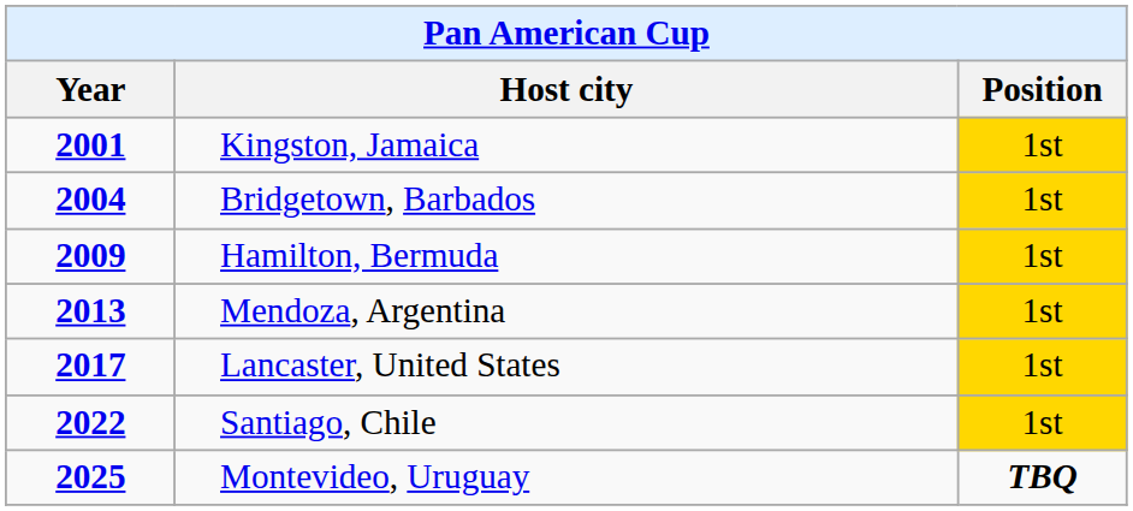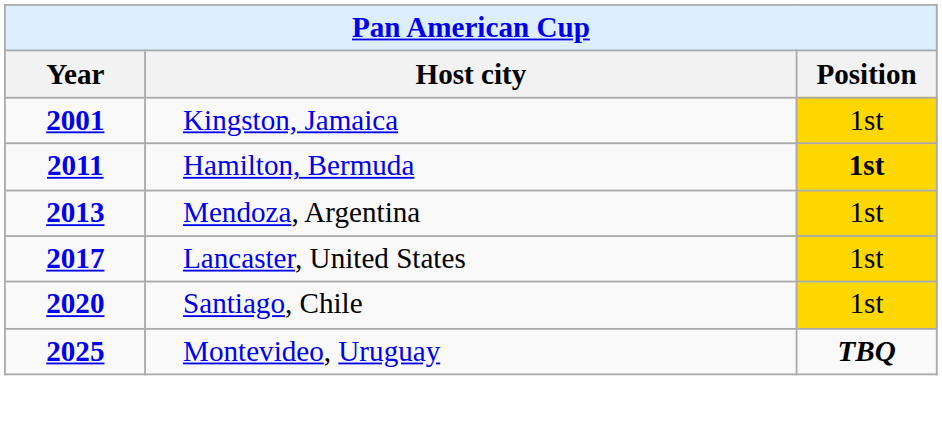 <table class="wikitable" style="text-align: center;">
 <tr>
 <th colspan=3 style="background-color: #ddeeff;"><a href='#'>Pan American Cup</a></th>
 </tr>
 <tr>
 <th style="width: 70px;">Year</th>
 <th style="width: 350px;">Host city</th>
 <th style="width: 70px;">Position</th>
 </tr>
 <tr>
 <td><strong><a href='#'>2001</a></strong></td>
 <td style="text-align: left; padding-left: 20px;"> <a href='#'>Kingston, Jamaica</a></td>
 <td style="background-color: gold;">1st</td>
 </tr>
 <tr>
-<td><strong><a href='#'>2004</a></strong></td>
-<td style="text-align: left; padding-left: 20px;"> <a href='#'>Bridgetown</a>, <a href='#'>Barbados</a></td>
-<td style="background-color: gold;">1st</td>
-</tr>
-<tr>
-<td><strong><a href='#'>2009</a></strong></td>
+<td><strong><a href='#'>2011</a></strong></td>
 <td style="text-align: left; padding-left: 20px;"> <a href='#'>Hamilton, Bermuda</a></td>
-<td style="background-color: gold;">1st</td>
+<td style="background-color: gold;"><strong>1st</strong></td>
 </tr>
 <tr>
 <td><strong><a href='#'>2013</a></strong></td>
 <td style="text-align: left; padding-left: 20px;"> <a href='#'>Mendoza</a>, Argentina</td>
 <td style="background-color: gold;">1st</td>
 </tr>
 <tr>
 <td><strong><a href='#'>2017</a></strong></td>
 <td style="text-align: left; padding-left: 20px;"> <a href='#'>Lancaster</a>, United States</td>
 <td style="background-color: gold;">1st</td>
 </tr>
 <tr>
-<td><strong><a href='#'>2022</a></strong></td>
+<td><strong><a href='#'>2020</a></strong></td>
 <td style="text-align: left; padding-left: 20px;"> <a href='#'>Santiago</a>, Chile</td>
 <td style="background-color: gold;">1st</td>
 </tr>
 <tr>
 <td><strong><a href='#'>2025</a></strong></td>
 <td style="text-align: left; padding-left: 20px;"> <a href='#'>Montevideo</a>, <a href='#'>Uruguay</a></td>
 <td><strong><em>TBQ</em></strong></td>
 </tr>
 </table>
